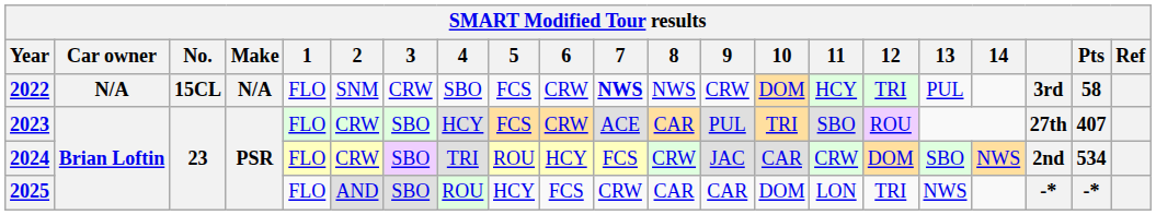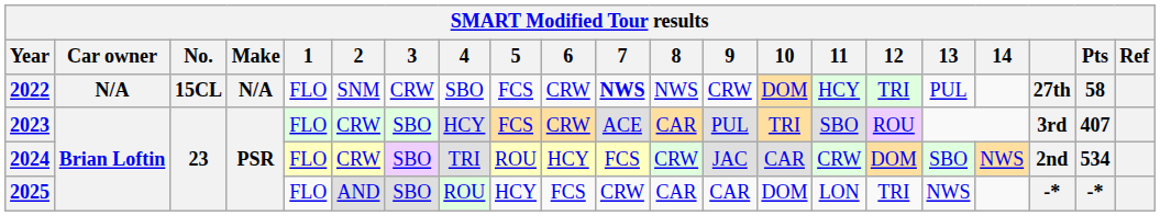 <table class="wikitable" style="text-align:center; font-size:75%">
 <tr>
 <th colspan=38><a href='#'>SMART Modified Tour</a> results</th>
 </tr>
 <tr>
 <th>Year</th>
 <th>Car owner</th>
 <th>No.</th>
 <th>Make</th>
 <th>1</th>
 <th>2</th>
 <th>3</th>
 <th>4</th>
 <th>5</th>
 <th>6</th>
 <th>7</th>
 <th>8</th>
 <th>9</th>
 <th>10</th>
 <th>11</th>
 <th>12</th>
 <th>13</th>
 <th>14</th>
 <th></th>
 <th>Pts</th>
 <th>Ref</th>
 </tr>
 <tr>
 <th><a href='#'>2022</a></th>
 <th>N/A</th>
 <th>15CL</th>
 <th>N/A</th>
 <td><a href='#'>FLO</a></td>
 <td><a href='#'>SNM</a></td>
 <td><a href='#'>CRW</a></td>
 <td><a href='#'>SBO</a></td>
 <td><a href='#'>FCS</a></td>
 <td><a href='#'>CRW</a></td>
 <td><strong><a href='#'>NWS</a></strong></td>
 <td><a href='#'>NWS</a></td>
 <td><a href='#'>CRW</a></td>
 <td style="background:#FFDF9F;"><a href='#'>DOM</a><br></td>
 <td style="background:#DFFFDF;"><a href='#'>HCY</a><br></td>
 <td style="background:#DFFFDF;"><a href='#'>TRI</a><br></td>
 <td><a href='#'>PUL</a></td>
 <td></td>
-<th>3rd</th>
+<th>27th</th>
 <th>58</th>
 <th></th>
 </tr>
 <tr>
 <th><a href='#'>2023</a></th>
 <th rowspan=3><a href='#'>Brian Loftin</a></th>
 <th rowspan=3>23</th>
 <th rowspan=3>PSR</th>
 <td style="background:#DFFFDF;"><a href='#'>FLO</a><br></td>
 <td style="background:#DFFFDF;"><a href='#'>CRW</a><br></td>
 <td style="background:#DFFFDF;"><a href='#'>SBO</a><br></td>
 <td style="background:#DFDFDF;"><a href='#'>HCY</a><br></td>
 <td style="background:#FFDF9F;"><a href='#'>FCS</a><br></td>
 <td style="background:#FFDF9F;"><a href='#'>CRW</a><br></td>
 <td style="background:#DFDFDF;"><a href='#'>ACE</a><br></td>
 <td style="background:#FFDF9F;"><a href='#'>CAR</a><br></td>
 <td style="background:#DFDFDF;"><a href='#'>PUL</a><br></td>
 <td style="background:#FFDF9F;"><a href='#'>TRI</a><br></td>
 <td style="background:#DFDFDF;"><a href='#'>SBO</a><br></td>
 <td style="background:#EFCFFF;"><a href='#'>ROU</a><br></td>
 <td colspan=2></td>
-<th>27th</th>
+<th>3rd</th>
 <th>407</th>
 <th></th>
 </tr>
 <tr>
 <th><a href='#'>2024</a></th>
 <td style="background:#FFFFBF;"><a href='#'>FLO</a><br></td>
 <td style="background:#FFFFBF;"><a href='#'>CRW</a><br></td>
 <td style="background:#EFCFFF;"><a href='#'>SBO</a><br></td>
 <td style="background:#DFDFDF;"><a href='#'>TRI</a><br></td>
 <td style="background:#FFFFBF;"><a href='#'>ROU</a><br></td>
 <td style="background:#FFFFBF;"><a href='#'>HCY</a><br></td>
 <td style="background:#FFFFBF;"><a href='#'>FCS</a><br></td>
 <td style="background:#DFFFDF;"><a href='#'>CRW</a><br></td>
 <td style="background:#DFDFDF;"><a href='#'>JAC</a><br></td>
 <td style="background:#DFDFDF;"><a href='#'>CAR</a><br></td>
 <td style="background:#DFFFDF;"><a href='#'>CRW</a><br></td>
 <td style="background:#FFDF9F;"><a href='#'>DOM</a><br></td>
 <td style="background:#DFFFDF;"><a href='#'>SBO</a><br></td>
 <td style="background:#FFDF9F;"><a href='#'>NWS</a><br></td>
 <th>2nd</th>
 <th>534</th>
 <th></th>
 </tr>
 <tr>
 <th><a href='#'>2025</a></th>
 <td><a href='#'>FLO</a></td>
 <td style="background:#DFDFDF;"><a href='#'>AND</a><br></td>
 <td style="background:#DFDFDF;"><a href='#'>SBO</a><br></td>
 <td style="background:#DFFFDF;"><a href='#'>ROU</a><br></td>
 <td><a href='#'>HCY</a></td>
 <td><a href='#'>FCS</a></td>
 <td><a href='#'>CRW</a></td>
 <td><a href='#'>CAR</a></td>
 <td><a href='#'>CAR</a></td>
 <td><a href='#'>DOM</a></td>
 <td><a href='#'>LON</a></td>
 <td><a href='#'>TRI</a></td>
 <td><a href='#'>NWS</a></td>
 <td></td>
 <th>-*</th>
 <th>-*</th>
 <th></th>
 </tr>
 </table>
